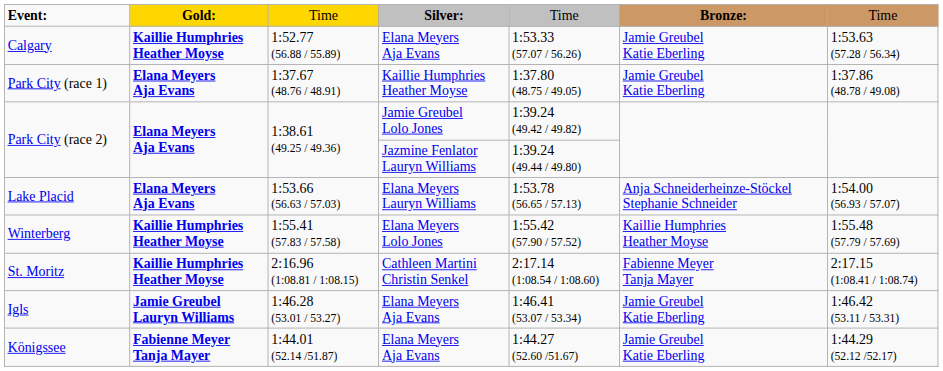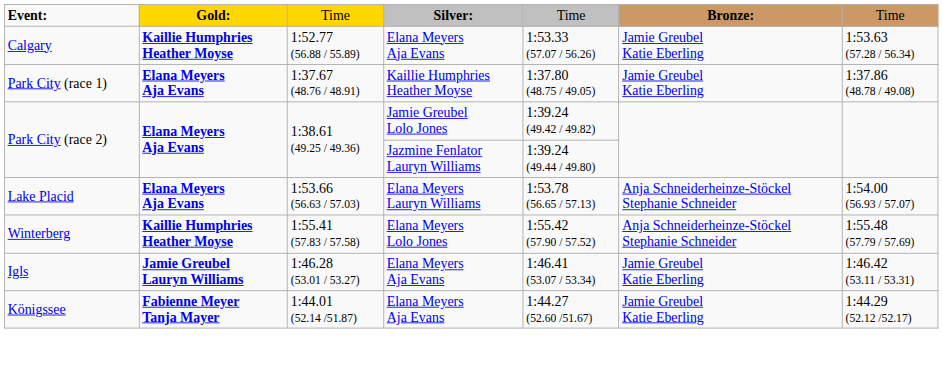 <table class="wikitable" width=85%>
 <tr>
 <td><strong>Event:</strong></td>
 <td style="text-align:center;background-color:gold;"><strong>Gold:</strong></td>
 <td style="text-align:center;background-color:gold;">Time</td>
 <td style="text-align:center;background-color:silver;"><strong>Silver:</strong></td>
 <td style="text-align:center;background-color:silver;">Time</td>
 <td style="text-align:center;background-color:#CC9966;"><strong>Bronze:</strong></td>
 <td style="text-align:center;background-color:#CC9966;">Time</td>
 </tr>
 <tr>
 <td><a href='#'>Calgary</a></td>
 <td><strong><a href='#'>Kaillie Humphries</a><br><a href='#'>Heather Moyse</a> <br><small></small></strong></td>
 <td>1:52.77 <br><small>(56.88 / 55.89)</small></td>
 <td><a href='#'>Elana Meyers</a><br><a href='#'>Aja Evans</a> <br><small></small></td>
 <td>1:53.33 <br><small>(57.07 / 56.26)</small></td>
 <td><a href='#'>Jamie Greubel</a><br><a href='#'>Katie Eberling</a> <br><small></small></td>
 <td>1:53.63  <br><small>(57.28 / 56.34)</small></td>
 </tr>
 <tr>
 <td><a href='#'>Park City</a> (race 1)</td>
 <td><strong><a href='#'>Elana Meyers</a><br><a href='#'>Aja Evans</a> <br><small></small> </strong></td>
 <td>1:37.67<br><small>(48.76 / 48.91)</small></td>
 <td><a href='#'>Kaillie Humphries</a><br><a href='#'>Heather Moyse</a> <br><small></small></td>
 <td>1:37.80<br><small>(48.75 / 49.05)</small></td>
 <td><a href='#'>Jamie Greubel</a><br><a href='#'>Katie Eberling</a> <br><small></small></td>
 <td>1:37.86  <br><small>(48.78 / 49.08)</small></td>
 </tr>
 <tr>
 <td rowspan=2><a href='#'>Park City</a> (race 2)</td>
 <td rowspan=2><strong><a href='#'>Elana Meyers</a><br><a href='#'>Aja Evans</a> <br><small></small> </strong></td>
 <td rowspan=2>1:38.61<br><small>(49.25 / 49.36)</small></td>
 <td><a href='#'>Jamie Greubel</a><br><a href='#'>Lolo Jones</a> <br><small></small></td>
 <td>1:39.24<br><small>(49.42 / 49.82) </small></td>
 <td rowspan=2></td>
 <td rowspan=2></td>
 </tr>
 <tr>
 <td><a href='#'>Jazmine Fenlator</a><br><a href='#'>Lauryn Williams</a> <br><small></small></td>
 <td>1:39.24<br><small>(49.44 / 49.80)</small></td>
 </tr>
 <tr>
 <td><a href='#'>Lake Placid</a></td>
 <td><strong><a href='#'>Elana Meyers</a><br><a href='#'>Aja Evans</a> <br><small></small> </strong></td>
 <td>1:53.66 <br><small>(56.63 / 57.03)</small></td>
 <td><a href='#'>Elana Meyers</a><br><a href='#'>Lauryn Williams</a> <br><small></small></td>
 <td>1:53.78 <br><small>(56.65 / 57.13)</small></td>
 <td><a href='#'>Anja Schneiderheinze-Stöckel</a><br><a href='#'>Stephanie Schneider</a><br><small></small></td>
 <td>1:54.00  <br><small>(56.93 / 57.07)</small></td>
 </tr>
 <tr>
 <td><a href='#'>Winterberg</a></td>
 <td><strong><a href='#'>Kaillie Humphries</a><br><a href='#'>Heather Moyse</a> <br><small></small></strong></td>
 <td>1:55.41 <br><small>(57.83 / 57.58)</small></td>
 <td><a href='#'>Elana Meyers</a><br><a href='#'>Lolo Jones</a> <br><small></small></td>
 <td>1:55.42 <br><small>(57.90 / 57.52)</small></td>
-<td><a href='#'>Kaillie Humphries</a><br><a href='#'>Heather Moyse</a> <br><small></small></td>
+<td><a href='#'>Anja Schneiderheinze-Stöckel</a><br><a href='#'>Stephanie Schneider</a><br><small></small></td>
 <td>1:55.48<br><small>(57.79 / 57.69)</small></td>
-</tr>
-<tr>
-<td><a href='#'>St. Moritz</a></td>
-<td><strong><a href='#'>Kaillie Humphries</a><br><a href='#'>Heather Moyse</a> <br><small></small></strong></td>
-<td>2:16.96 <br><small>(1:08.81 / 1:08.15)</small></td>
-<td><a href='#'>Cathleen Martini</a><br><a href='#'>Christin Senkel</a> <br><small></small></td>
-<td>2:17.14 <br><small>(1:08.54 / 1:08.60)</small></td>
-<td><a href='#'>Fabienne Meyer</a><br><a href='#'>Tanja Mayer</a><br><small></small></td>
-<td>2:17.15<br><small>(1:08.41 / 1:08.74)</small></td>
 </tr>
 <tr>
 <td><a href='#'>Igls</a></td>
 <td><strong><a href='#'>Jamie Greubel</a><br><a href='#'>Lauryn Williams</a> <br><small></small></strong></td>
 <td>1:46.28 <br><small>(53.01 / 53.27)</small></td>
 <td><a href='#'>Elana Meyers</a><br><a href='#'>Aja Evans</a> <br><small></small></td>
 <td>1:46.41 <br><small>(53.07 / 53.34)</small></td>
 <td><a href='#'>Jamie Greubel</a><br><a href='#'>Katie Eberling</a> <br><small></small></td>
 <td>1:46.42 <br><small>(53.11 / 53.31)</small></td>
 </tr>
 <tr>
 <td><a href='#'>Königssee</a></td>
 <td><strong><a href='#'>Fabienne Meyer</a><br><a href='#'>Tanja Mayer</a><br><small></small></strong></td>
 <td>1:44.01<br><small>(52.14 /51.87)</small></td>
 <td><a href='#'>Elana Meyers</a><br><a href='#'>Aja Evans</a> <br><small></small></td>
 <td>1:44.27<br><small>(52.60 /51.67)</small></td>
 <td><a href='#'>Jamie Greubel</a><br><a href='#'>Katie Eberling</a> <br><small></small></td>
 <td>1:44.29<br><small>(52.12 /52.17)</small></td>
 </tr>
 </table>
